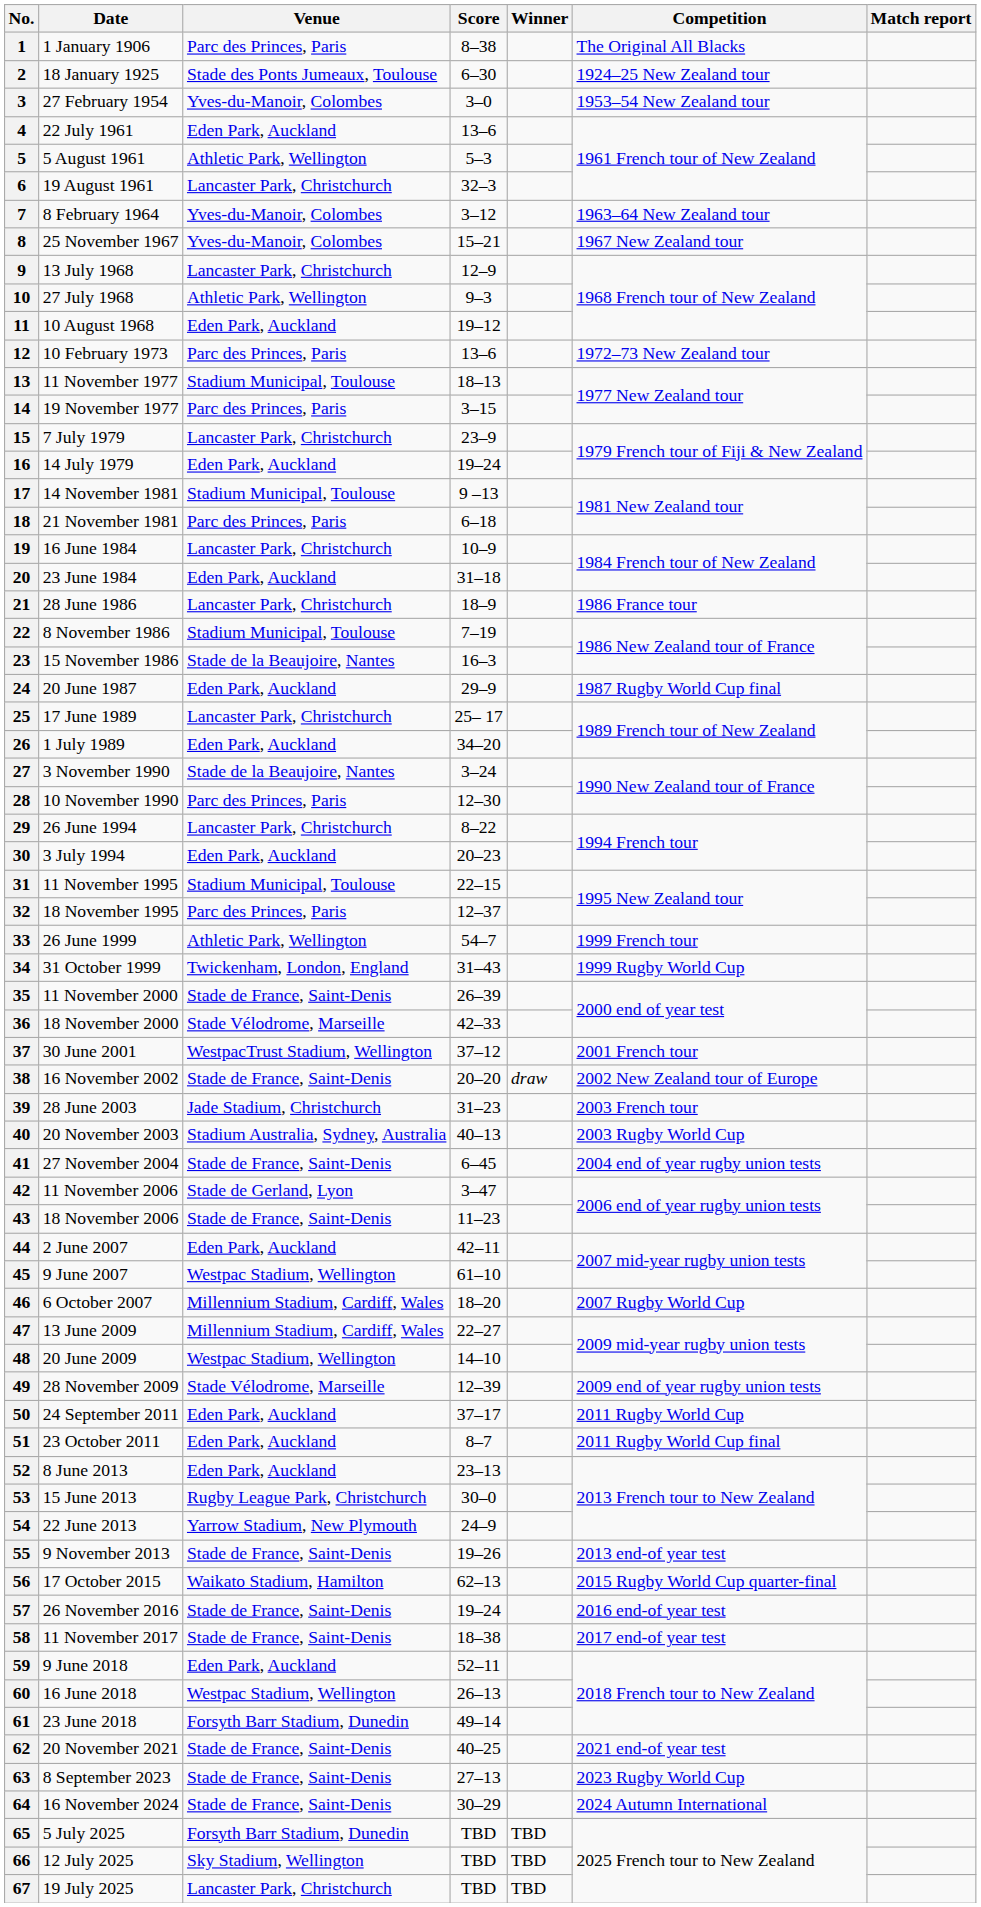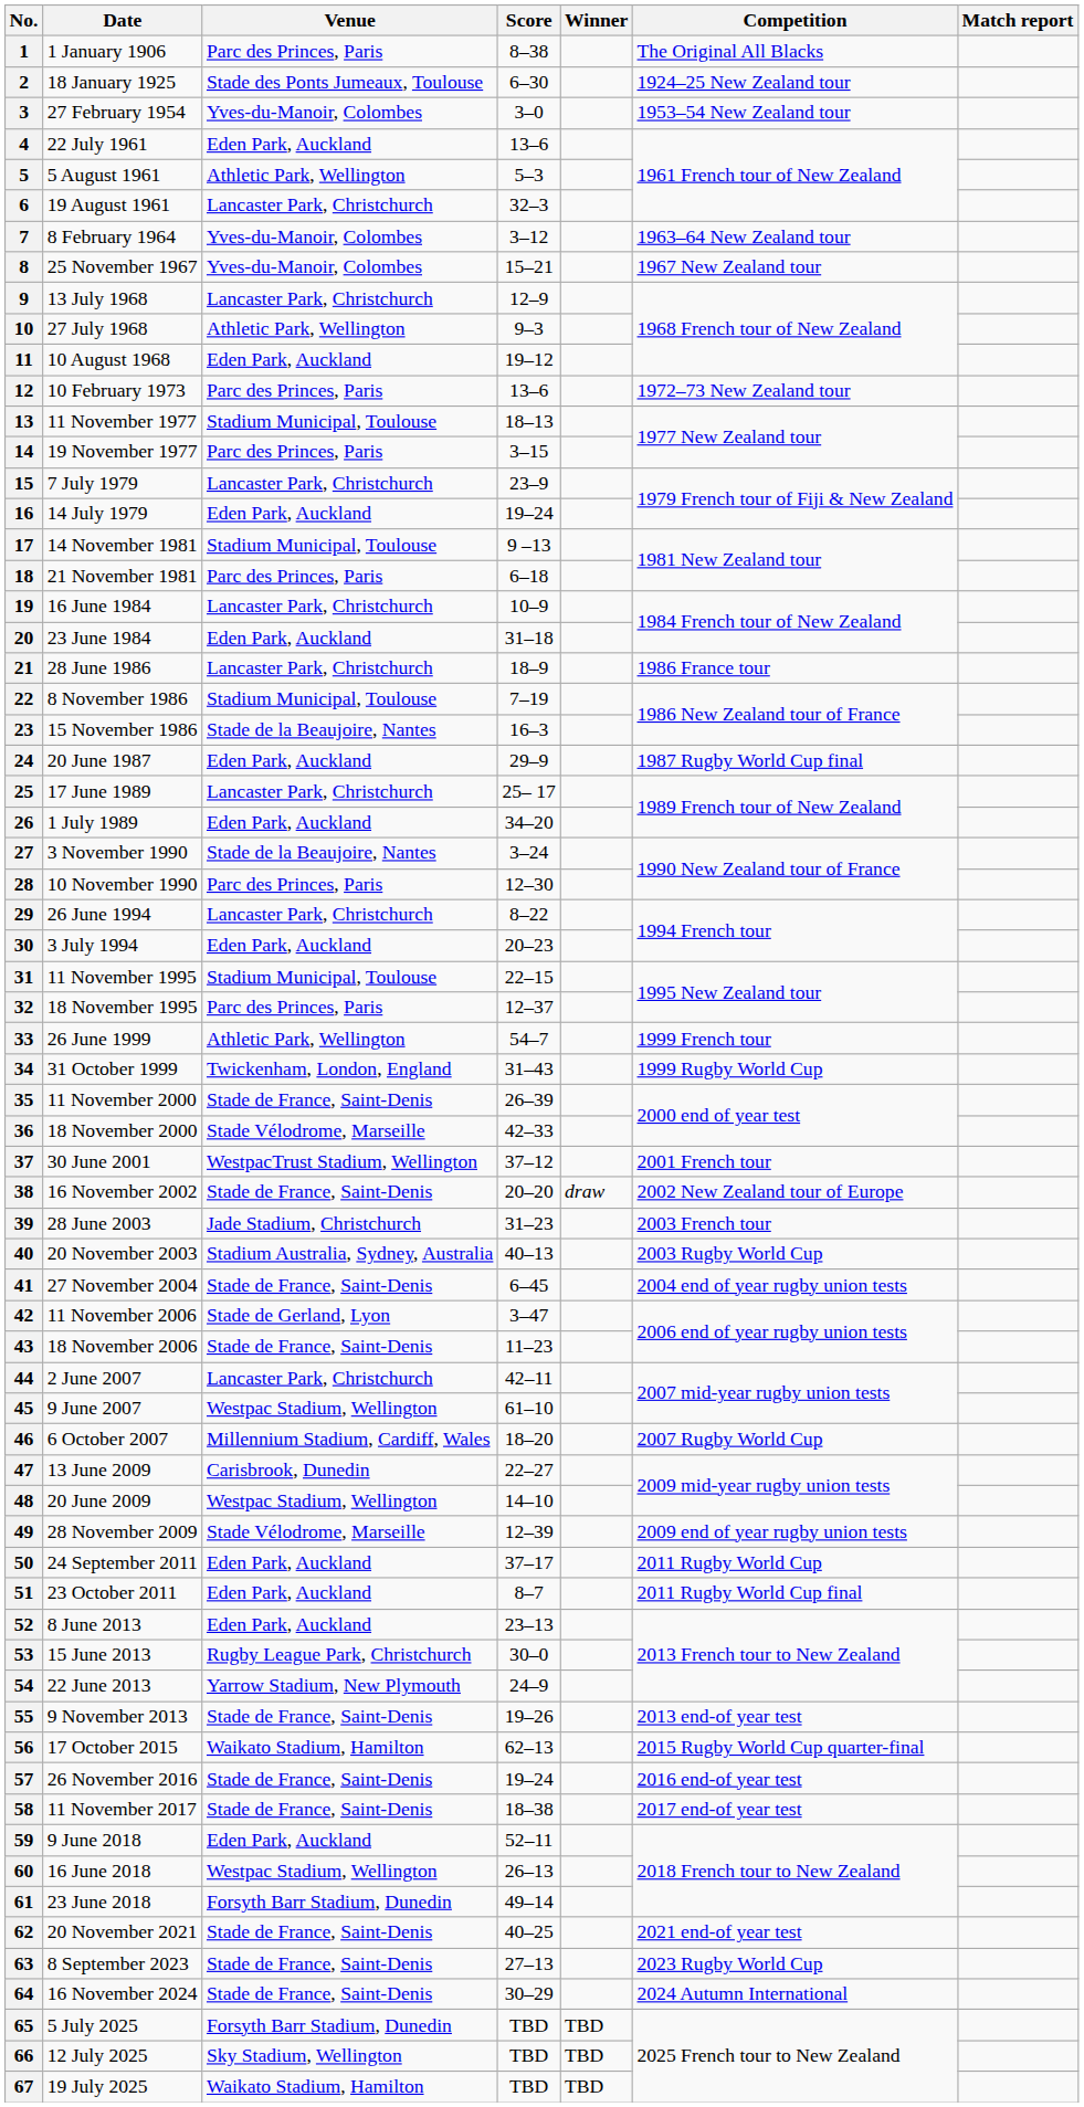 <table class="wikitable">
 <tr>
 <th>No.</th>
 <th>Date</th>
 <th>Venue</th>
 <th>Score</th>
 <th>Winner</th>
 <th>Competition</th>
 <th>Match report</th>
 </tr>
 <tr>
 <th>1</th>
 <td>1 January 1906</td>
 <td><a href='#'>Parc des Princes</a>, <a href='#'>Paris</a></td>
 <td align="center">8–38</td>
 <td></td>
 <td><a href='#'>The Original All Blacks</a></td>
 <td></td>
 </tr>
 <tr>
 <th>2</th>
 <td>18 January 1925</td>
 <td><a href='#'>Stade des Ponts Jumeaux</a>, <a href='#'>Toulouse</a></td>
 <td align="center">6–30</td>
 <td></td>
 <td><a href='#'>1924–25 New Zealand tour</a></td>
 <td></td>
 </tr>
 <tr>
 <th>3</th>
 <td>27 February 1954</td>
 <td><a href='#'>Yves-du-Manoir</a>, <a href='#'>Colombes</a></td>
 <td align="center">3–0</td>
 <td></td>
 <td><a href='#'>1953–54 New Zealand tour</a></td>
 <td></td>
 </tr>
 <tr>
 <th>4</th>
 <td>22 July 1961</td>
 <td><a href='#'>Eden Park</a>, <a href='#'>Auckland</a></td>
 <td align="center">13–6</td>
 <td></td>
 <td rowspan="3"><a href='#'>1961 French tour of New Zealand</a></td>
 <td></td>
 </tr>
 <tr>
 <th>5</th>
 <td>5 August 1961</td>
 <td><a href='#'>Athletic Park</a>, <a href='#'>Wellington</a></td>
 <td align="center">5–3</td>
 <td></td>
 <td></td>
 </tr>
 <tr>
 <th>6</th>
 <td>19 August 1961</td>
 <td><a href='#'>Lancaster Park</a>, <a href='#'>Christchurch</a></td>
 <td align="center">32–3</td>
 <td></td>
 <td></td>
 </tr>
 <tr>
 <th>7</th>
 <td>8 February 1964</td>
 <td><a href='#'>Yves-du-Manoir</a>, <a href='#'>Colombes</a></td>
 <td align="center">3–12</td>
 <td></td>
 <td><a href='#'>1963–64 New Zealand tour</a></td>
 <td></td>
 </tr>
 <tr>
 <th>8</th>
 <td>25 November 1967</td>
 <td><a href='#'>Yves-du-Manoir</a>, <a href='#'>Colombes</a></td>
 <td align="center">15–21</td>
 <td></td>
 <td><a href='#'>1967 New Zealand tour</a></td>
 <td></td>
 </tr>
 <tr>
 <th>9</th>
 <td>13 July 1968</td>
 <td><a href='#'>Lancaster Park</a>, <a href='#'>Christchurch</a></td>
 <td align="center">12–9</td>
 <td></td>
 <td rowspan="3"><a href='#'>1968 French tour of New Zealand</a></td>
 <td></td>
 </tr>
 <tr>
 <th>10</th>
 <td>27 July 1968</td>
 <td><a href='#'>Athletic Park</a>, <a href='#'>Wellington</a></td>
 <td align="center">9–3</td>
 <td></td>
 <td></td>
 </tr>
 <tr>
 <th>11</th>
 <td>10 August 1968</td>
 <td><a href='#'>Eden Park</a>, <a href='#'>Auckland</a></td>
 <td align="center">19–12</td>
 <td></td>
 <td></td>
 </tr>
 <tr>
 <th>12</th>
 <td>10 February 1973</td>
 <td><a href='#'>Parc des Princes</a>, <a href='#'>Paris</a></td>
 <td align="center">13–6</td>
 <td></td>
 <td><a href='#'>1972–73 New Zealand tour</a></td>
 <td></td>
 </tr>
 <tr>
 <th>13</th>
 <td>11 November 1977</td>
 <td><a href='#'>Stadium Municipal</a>, <a href='#'>Toulouse</a></td>
 <td align="center">18–13</td>
 <td></td>
 <td rowspan="2"><a href='#'>1977 New Zealand tour</a></td>
 <td></td>
 </tr>
 <tr>
 <th>14</th>
 <td>19 November 1977</td>
 <td><a href='#'>Parc des Princes</a>, <a href='#'>Paris</a></td>
 <td align="center">3–15</td>
 <td></td>
 <td></td>
 </tr>
 <tr>
 <th>15</th>
 <td>7 July 1979</td>
 <td><a href='#'>Lancaster Park</a>, <a href='#'>Christchurch</a></td>
 <td align="center">23–9</td>
 <td></td>
 <td rowspan="2"><a href='#'>1979 French tour of Fiji & New Zealand</a></td>
 <td></td>
 </tr>
 <tr>
 <th>16</th>
 <td>14 July 1979</td>
 <td><a href='#'>Eden Park</a>, <a href='#'>Auckland</a></td>
 <td align="center">19–24</td>
 <td></td>
 <td></td>
 </tr>
 <tr>
 <th>17</th>
 <td>14 November 1981</td>
 <td><a href='#'>Stadium Municipal</a>, <a href='#'>Toulouse</a></td>
 <td align="center">9 –13</td>
 <td></td>
 <td rowspan="2"><a href='#'>1981 New Zealand tour</a></td>
 <td></td>
 </tr>
 <tr>
 <th>18</th>
 <td>21 November 1981</td>
 <td><a href='#'>Parc des Princes</a>, <a href='#'>Paris</a></td>
 <td align="center">6–18</td>
 <td></td>
 <td></td>
 </tr>
 <tr>
 <th>19</th>
 <td>16 June 1984</td>
 <td><a href='#'>Lancaster Park</a>, <a href='#'>Christchurch</a></td>
 <td align="center">10–9</td>
 <td></td>
 <td rowspan="2"><a href='#'>1984 French tour of New Zealand</a></td>
 <td></td>
 </tr>
 <tr>
 <th>20</th>
 <td>23 June 1984</td>
 <td><a href='#'>Eden Park</a>, <a href='#'>Auckland</a></td>
 <td align="center">31–18</td>
 <td></td>
 <td></td>
 </tr>
 <tr>
 <th>21</th>
 <td>28 June 1986</td>
 <td><a href='#'>Lancaster Park</a>, <a href='#'>Christchurch</a></td>
 <td align="center">18–9</td>
 <td></td>
 <td><a href='#'>1986 France tour</a></td>
 <td></td>
 </tr>
 <tr>
 <th>22</th>
 <td>8 November 1986</td>
 <td><a href='#'>Stadium Municipal</a>, <a href='#'>Toulouse</a></td>
 <td align="center">7–19</td>
 <td></td>
 <td rowspan="2"><a href='#'>1986 New Zealand tour of France</a></td>
 <td></td>
 </tr>
 <tr>
 <th>23</th>
 <td>15 November 1986</td>
 <td><a href='#'>Stade de la Beaujoire</a>, <a href='#'>Nantes</a></td>
 <td align="center">16–3</td>
 <td></td>
 <td></td>
 </tr>
 <tr>
 <th>24</th>
 <td>20 June 1987</td>
 <td><a href='#'>Eden Park</a>, <a href='#'>Auckland</a></td>
 <td align="center">29–9</td>
 <td></td>
 <td><a href='#'>1987 Rugby World Cup final</a></td>
 <td></td>
 </tr>
 <tr>
 <th>25</th>
 <td>17 June 1989</td>
 <td><a href='#'>Lancaster Park</a>, <a href='#'>Christchurch</a></td>
 <td align="center">25– 17</td>
 <td></td>
 <td rowspan="2"><a href='#'>1989 French tour of New Zealand</a></td>
 <td></td>
 </tr>
 <tr>
 <th>26</th>
 <td>1 July 1989</td>
 <td><a href='#'>Eden Park</a>, <a href='#'>Auckland</a></td>
 <td align="center">34–20</td>
 <td></td>
 <td></td>
 </tr>
 <tr>
 <th>27</th>
 <td>3 November 1990</td>
 <td><a href='#'>Stade de la Beaujoire</a>, <a href='#'>Nantes</a></td>
 <td align="center">3–24</td>
 <td></td>
 <td rowspan="2"><a href='#'>1990 New Zealand tour of France</a></td>
 <td></td>
 </tr>
 <tr>
 <th>28</th>
 <td>10 November 1990</td>
 <td><a href='#'>Parc des Princes</a>, <a href='#'>Paris</a></td>
 <td align="center">12–30</td>
 <td></td>
 <td></td>
 </tr>
 <tr>
 <th>29</th>
 <td>26 June 1994</td>
 <td><a href='#'>Lancaster Park</a>, <a href='#'>Christchurch</a></td>
 <td align="center">8–22</td>
 <td></td>
 <td rowspan="2"><a href='#'>1994 French tour</a></td>
 <td></td>
 </tr>
 <tr>
 <th>30</th>
 <td>3 July 1994</td>
 <td><a href='#'>Eden Park</a>, <a href='#'>Auckland</a></td>
 <td align="center">20–23</td>
 <td></td>
 <td></td>
 </tr>
 <tr>
 <th>31</th>
 <td>11 November 1995</td>
 <td><a href='#'>Stadium Municipal</a>, <a href='#'>Toulouse</a></td>
 <td align="center">22–15</td>
 <td></td>
 <td rowspan="2"><a href='#'>1995 New Zealand tour</a></td>
 <td></td>
 </tr>
 <tr>
 <th>32</th>
 <td>18 November 1995</td>
 <td><a href='#'>Parc des Princes</a>, <a href='#'>Paris</a></td>
 <td align="center">12–37</td>
 <td></td>
 <td></td>
 </tr>
 <tr>
 <th>33</th>
 <td>26 June 1999</td>
 <td><a href='#'>Athletic Park</a>, <a href='#'>Wellington</a></td>
 <td align="center">54–7</td>
 <td></td>
 <td><a href='#'>1999 French tour</a></td>
 <td></td>
 </tr>
 <tr>
 <th>34</th>
 <td>31 October 1999</td>
 <td><a href='#'>Twickenham</a>, <a href='#'>London</a>, <a href='#'>England</a></td>
 <td align="center">31–43</td>
 <td></td>
 <td><a href='#'>1999 Rugby World Cup</a></td>
 <td></td>
 </tr>
 <tr>
 <th>35</th>
 <td>11 November 2000</td>
 <td><a href='#'>Stade de France</a>, <a href='#'>Saint-Denis</a></td>
 <td align="center">26–39</td>
 <td></td>
 <td rowspan="2"><a href='#'>2000 end of year test</a></td>
 <td></td>
 </tr>
 <tr>
 <th>36</th>
 <td>18 November 2000</td>
 <td><a href='#'>Stade Vélodrome</a>, <a href='#'>Marseille</a></td>
 <td align="center">42–33</td>
 <td></td>
 <td></td>
 </tr>
 <tr>
 <th>37</th>
 <td>30 June 2001</td>
 <td><a href='#'>WestpacTrust Stadium</a>, <a href='#'>Wellington</a></td>
 <td align="center">37–12</td>
 <td></td>
 <td><a href='#'>2001 French tour</a></td>
 <td></td>
 </tr>
 <tr>
 <th>38</th>
 <td>16 November 2002</td>
 <td><a href='#'>Stade de France</a>, <a href='#'>Saint-Denis</a></td>
 <td align="center">20–20</td>
 <td> <em>draw</em></td>
 <td><a href='#'>2002 New Zealand tour of Europe</a></td>
 <td></td>
 </tr>
 <tr>
 <th>39</th>
 <td>28 June 2003</td>
 <td><a href='#'>Jade Stadium</a>, <a href='#'>Christchurch</a></td>
 <td align="center">31–23</td>
 <td></td>
 <td><a href='#'>2003 French tour</a></td>
 <td></td>
 </tr>
 <tr>
 <th>40</th>
 <td>20 November 2003</td>
 <td><a href='#'>Stadium Australia</a>, <a href='#'>Sydney</a>, <a href='#'>Australia</a></td>
 <td align="center">40–13</td>
 <td></td>
 <td><a href='#'>2003 Rugby World Cup</a></td>
 <td></td>
 </tr>
 <tr>
 <th>41</th>
 <td>27 November 2004</td>
 <td><a href='#'>Stade de France</a>, <a href='#'>Saint-Denis</a></td>
 <td align="center">6–45</td>
 <td></td>
 <td><a href='#'>2004 end of year rugby union tests</a></td>
 <td></td>
 </tr>
 <tr>
 <th>42</th>
 <td>11 November 2006</td>
 <td><a href='#'>Stade de Gerland</a>, <a href='#'>Lyon</a></td>
 <td align="center">3–47</td>
 <td></td>
 <td rowspan="2"><a href='#'>2006 end of year rugby union tests</a></td>
 <td></td>
 </tr>
 <tr>
 <th>43</th>
 <td>18 November 2006</td>
 <td><a href='#'>Stade de France</a>, <a href='#'>Saint-Denis</a></td>
 <td align="center">11–23</td>
 <td></td>
 <td></td>
 </tr>
 <tr>
 <th>44</th>
 <td>2 June 2007</td>
-<td><a href='#'>Eden Park</a>, <a href='#'>Auckland</a></td>
+<td><a href='#'>Lancaster Park</a>, <a href='#'>Christchurch</a></td>
 <td align="center">42–11</td>
 <td></td>
 <td rowspan="2"><a href='#'>2007 mid-year rugby union tests</a></td>
 <td></td>
 </tr>
 <tr>
 <th>45</th>
 <td>9 June 2007</td>
 <td><a href='#'>Westpac Stadium</a>, <a href='#'>Wellington</a></td>
 <td align="center">61–10</td>
 <td></td>
 <td></td>
 </tr>
 <tr>
 <th>46</th>
 <td>6 October 2007</td>
 <td><a href='#'>Millennium Stadium</a>, <a href='#'>Cardiff</a>, <a href='#'>Wales</a></td>
 <td align="center">18–20</td>
 <td></td>
 <td><a href='#'>2007 Rugby World Cup</a></td>
 <td></td>
 </tr>
 <tr>
 <th>47</th>
 <td>13 June 2009</td>
-<td><a href='#'>Millennium Stadium</a>, <a href='#'>Cardiff</a>, <a href='#'>Wales</a></td>
+<td><a href='#'>Carisbrook</a>, <a href='#'>Dunedin</a></td>
 <td align="center">22–27</td>
 <td></td>
 <td rowspan="2"><a href='#'>2009 mid-year rugby union tests</a></td>
 <td></td>
 </tr>
 <tr>
 <th>48</th>
 <td>20 June 2009</td>
 <td><a href='#'>Westpac Stadium</a>, <a href='#'>Wellington</a></td>
 <td align="center">14–10</td>
 <td></td>
 <td></td>
 </tr>
 <tr>
 <th>49</th>
 <td>28 November 2009</td>
 <td><a href='#'>Stade Vélodrome</a>, <a href='#'>Marseille</a></td>
 <td align="center">12–39</td>
 <td></td>
 <td><a href='#'>2009 end of year rugby union tests</a></td>
 <td></td>
 </tr>
 <tr>
 <th>50</th>
 <td>24 September 2011</td>
 <td><a href='#'>Eden Park</a>, <a href='#'>Auckland</a></td>
 <td align="center">37–17</td>
 <td></td>
 <td><a href='#'>2011 Rugby World Cup</a></td>
 <td></td>
 </tr>
 <tr>
 <th>51</th>
 <td>23 October 2011</td>
 <td><a href='#'>Eden Park</a>, <a href='#'>Auckland</a></td>
 <td align="center">8–7</td>
 <td></td>
 <td><a href='#'>2011 Rugby World Cup final</a></td>
 <td></td>
 </tr>
 <tr>
 <th>52</th>
 <td>8 June 2013</td>
 <td><a href='#'>Eden Park</a>, <a href='#'>Auckland</a></td>
 <td align="center">23–13</td>
 <td></td>
 <td rowspan="3"><a href='#'>2013 French tour to New Zealand</a></td>
 <td></td>
 </tr>
 <tr>
 <th>53</th>
 <td>15 June 2013</td>
 <td><a href='#'>Rugby League Park</a>, <a href='#'>Christchurch</a></td>
 <td align="center">30–0</td>
 <td></td>
 <td></td>
 </tr>
 <tr>
 <th>54</th>
 <td>22 June 2013</td>
 <td><a href='#'>Yarrow Stadium</a>, <a href='#'>New Plymouth</a></td>
 <td align="center">24–9</td>
 <td></td>
 <td></td>
 </tr>
 <tr>
 <th>55</th>
 <td>9 November 2013</td>
 <td><a href='#'>Stade de France</a>, <a href='#'>Saint-Denis</a></td>
 <td align="center">19–26</td>
 <td></td>
 <td><a href='#'>2013 end-of year test</a></td>
 <td></td>
 </tr>
 <tr>
 <th>56</th>
 <td>17 October 2015</td>
 <td><a href='#'>Waikato Stadium</a>, <a href='#'>Hamilton</a></td>
 <td align="center">62–13</td>
 <td></td>
 <td><a href='#'>2015 Rugby World Cup quarter-final</a></td>
 <td></td>
 </tr>
 <tr>
 <th>57</th>
 <td>26 November 2016</td>
 <td><a href='#'>Stade de France</a>, <a href='#'>Saint-Denis</a></td>
 <td align="center">19–24</td>
 <td></td>
 <td><a href='#'>2016 end-of year test</a></td>
 <td></td>
 </tr>
 <tr>
 <th>58</th>
 <td>11 November 2017</td>
 <td><a href='#'>Stade de France</a>, <a href='#'>Saint-Denis</a></td>
 <td align="center">18–38</td>
 <td></td>
 <td><a href='#'>2017 end-of year test</a></td>
 <td></td>
 </tr>
 <tr>
 <th>59</th>
 <td>9 June 2018</td>
 <td><a href='#'>Eden Park</a>, <a href='#'>Auckland</a></td>
 <td align="center">52–11</td>
 <td></td>
 <td rowspan="3"><a href='#'>2018 French tour to New Zealand</a></td>
 <td></td>
 </tr>
 <tr>
 <th>60</th>
 <td>16 June 2018</td>
 <td><a href='#'>Westpac Stadium</a>, <a href='#'>Wellington</a></td>
 <td align="center">26–13</td>
 <td></td>
 <td></td>
 </tr>
 <tr>
 <th>61</th>
 <td>23 June 2018</td>
 <td><a href='#'>Forsyth Barr Stadium</a>, <a href='#'>Dunedin</a></td>
 <td align="center">49–14</td>
 <td></td>
 <td></td>
 </tr>
 <tr>
 <th>62</th>
 <td>20 November 2021</td>
 <td><a href='#'>Stade de France</a>, <a href='#'>Saint-Denis</a></td>
 <td align="center">40–25</td>
 <td></td>
 <td><a href='#'>2021 end-of year test</a></td>
 <td></td>
 </tr>
 <tr>
 <th>63</th>
 <td>8 September 2023</td>
 <td><a href='#'>Stade de France</a>, <a href='#'>Saint-Denis</a></td>
 <td align="center">27–13</td>
 <td></td>
 <td><a href='#'>2023 Rugby World Cup</a></td>
 <td></td>
 </tr>
 <tr>
 <th>64</th>
 <td>16 November 2024</td>
 <td><a href='#'>Stade de France</a>, <a href='#'>Saint-Denis</a></td>
 <td align="center">30–29</td>
 <td></td>
 <td><a href='#'>2024 Autumn International</a></td>
 <td></td>
 </tr>
 <tr>
 <th>65</th>
 <td>5 July 2025</td>
 <td><a href='#'>Forsyth Barr Stadium</a>, <a href='#'>Dunedin</a></td>
 <td align="center">TBD</td>
 <td>TBD</td>
 <td rowspan="3">2025 French tour to New Zealand</td>
 <td></td>
 </tr>
 <tr>
 <th>66</th>
 <td>12 July 2025</td>
 <td><a href='#'>Sky Stadium</a>, <a href='#'>Wellington</a></td>
 <td align="center">TBD</td>
 <td>TBD</td>
 <td></td>
 </tr>
 <tr>
 <th>67</th>
 <td>19 July 2025</td>
-<td><a href='#'>Lancaster Park</a>, <a href='#'>Christchurch</a></td>
+<td><a href='#'>Waikato Stadium</a>, <a href='#'>Hamilton</a></td>
 <td align="center">TBD</td>
 <td>TBD</td>
 <td></td>
 </tr>
 </table>
